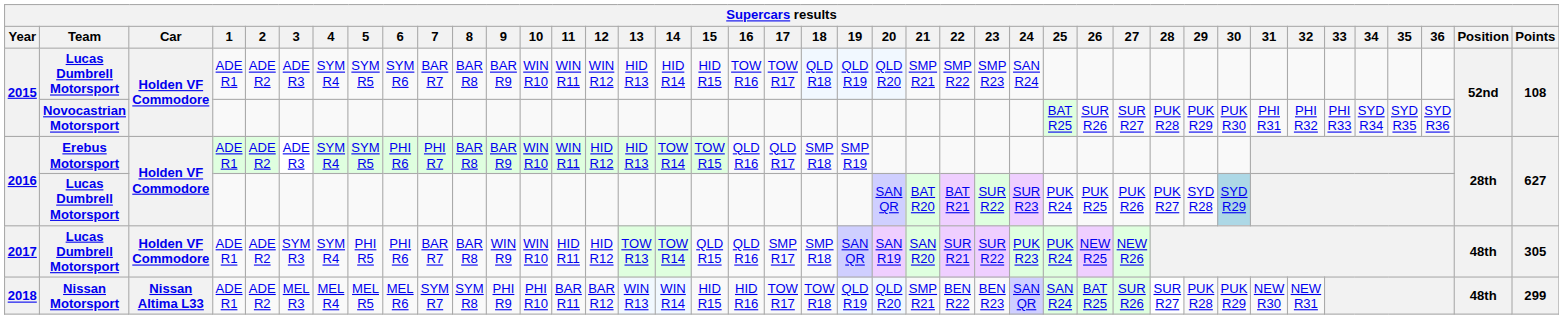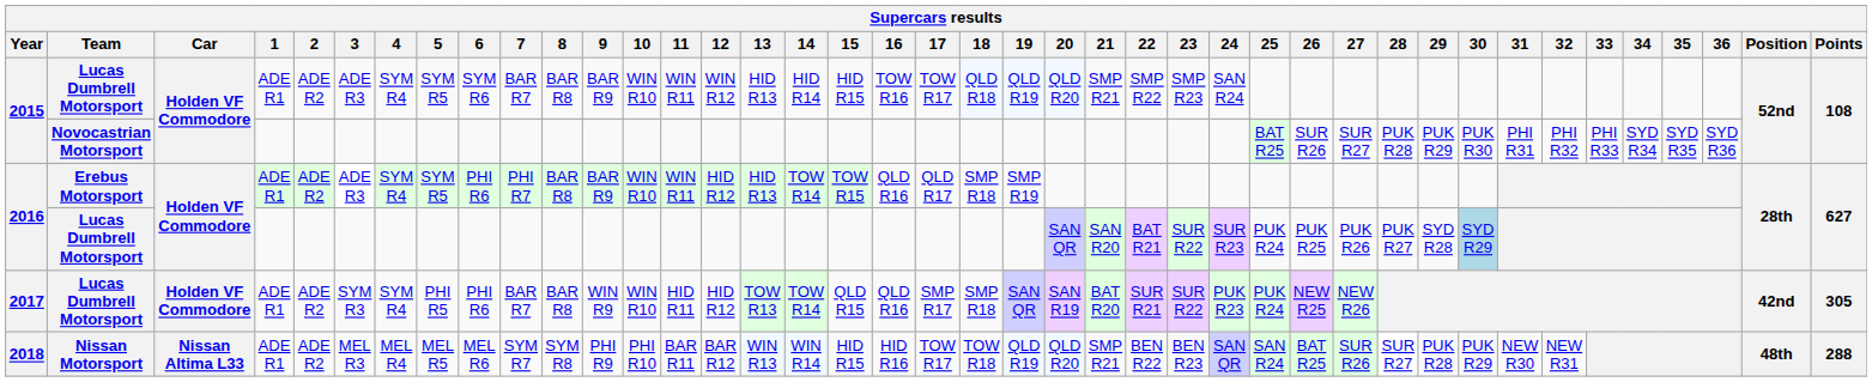 <table class="wikitable" style="text-align:center; font-size:75%">
 <tr>
 <th colspan=45><a href='#'>Supercars</a> results</th>
 </tr>
 <tr>
 <th>Year</th>
 <th>Team</th>
 <th>Car</th>
 <th>1</th>
 <th>2</th>
 <th>3</th>
 <th>4</th>
 <th>5</th>
 <th>6</th>
 <th>7</th>
 <th>8</th>
 <th>9</th>
 <th>10</th>
 <th>11</th>
 <th>12</th>
 <th>13</th>
 <th>14</th>
 <th>15</th>
 <th>16</th>
 <th>17</th>
 <th>18</th>
 <th>19</th>
 <th>20</th>
 <th>21</th>
 <th>22</th>
 <th>23</th>
 <th>24</th>
 <th>25</th>
 <th>26</th>
 <th>27</th>
 <th>28</th>
 <th>29</th>
 <th>30</th>
 <th>31</th>
 <th>32</th>
 <th>33</th>
 <th>34</th>
 <th>35</th>
 <th>36</th>
 <th>Position</th>
 <th>Points</th>
 </tr>
 <tr>
 <th rowspan=2><a href='#'>2015</a></th>
 <th><a href='#'>Lucas Dumbrell Motorsport</a></th>
 <th rowspan=2><a href='#'>Holden VF Commodore</a></th>
 <td><a href='#'>ADE<br>R1</a></td>
 <td><a href='#'>ADE<br>R2</a></td>
 <td><a href='#'>ADE<br>R3</a></td>
 <td><a href='#'>SYM<br>R4</a></td>
 <td><a href='#'>SYM<br>R5</a></td>
 <td><a href='#'>SYM<br>R6</a></td>
 <td><a href='#'>BAR<br>R7</a></td>
 <td><a href='#'>BAR<br>R8</a></td>
 <td><a href='#'>BAR<br>R9</a></td>
 <td><a href='#'>WIN<br>R10</a></td>
 <td><a href='#'>WIN<br>R11</a></td>
 <td><a href='#'>WIN<br>R12</a></td>
 <td><a href='#'>HID<br>R13</a></td>
 <td><a href='#'>HID<br>R14</a></td>
 <td><a href='#'>HID<br>R15</a></td>
 <td><a href='#'>TOW<br>R16</a></td>
 <td><a href='#'>TOW<br>R17</a></td>
 <td style="background:#F1F8FF;"><a href='#'>QLD<br>R18</a><br></td>
 <td style="background:#F1F8FF;"><a href='#'>QLD<br>R19</a><br></td>
 <td style="background:#F1F8FF;"><a href='#'>QLD<br>R20</a><br></td>
 <td><a href='#'>SMP<br>R21</a></td>
 <td><a href='#'>SMP<br>R22</a></td>
 <td><a href='#'>SMP<br>R23</a></td>
 <td><a href='#'>SAN<br>R24</a></td>
 <td></td>
 <td></td>
 <td></td>
 <td></td>
 <td></td>
 <td></td>
 <td></td>
 <td></td>
 <td></td>
 <td></td>
 <td></td>
 <td></td>
 <th rowspan=2>52nd</th>
 <th rowspan=2>108</th>
 </tr>
 <tr>
 <th><a href='#'>Novocastrian Motorsport</a></th>
 <td></td>
 <td></td>
 <td></td>
 <td></td>
 <td></td>
 <td></td>
 <td></td>
 <td></td>
 <td></td>
 <td></td>
 <td></td>
 <td></td>
 <td></td>
 <td></td>
 <td></td>
 <td></td>
 <td></td>
 <td></td>
 <td></td>
 <td></td>
 <td></td>
 <td></td>
 <td></td>
 <td></td>
 <td style="background:#DFFFDF;"><a href='#'>BAT<br>R25</a><br></td>
 <td><a href='#'>SUR<br>R26</a></td>
 <td><a href='#'>SUR<br>R27</a></td>
 <td><a href='#'>PUK<br>R28</a></td>
 <td><a href='#'>PUK<br>R29</a></td>
 <td><a href='#'>PUK<br>R30</a></td>
 <td><a href='#'>PHI<br>R31</a></td>
 <td><a href='#'>PHI<br>R32</a></td>
 <td><a href='#'>PHI<br>R33</a></td>
 <td><a href='#'>SYD<br>R34</a></td>
 <td><a href='#'>SYD<br>R35</a></td>
 <td><a href='#'>SYD<br>R36</a></td>
 </tr>
 <tr>
 <th rowspan=2><a href='#'>2016</a></th>
 <th><a href='#'>Erebus Motorsport</a></th>
 <th rowspan=2><a href='#'>Holden VF Commodore</a></th>
 <td style="background:#DFFFDF;"><a href='#'>ADE<br>R1</a><br></td>
 <td style="background:#DFFFDF;"><a href='#'>ADE<br>R2</a><br></td>
 <td style="background:#FFFFFF;"><a href='#'>ADE<br>R3</a><br></td>
 <td style="background:#DFFFDF;"><a href='#'>SYM<br>R4</a><br></td>
 <td style="background:#DFFFDF;"><a href='#'>SYM<br>R5</a><br></td>
 <td style="background:#DFFFDF;"><a href='#'>PHI<br>R6</a><br></td>
 <td style="background:#DFFFDF;"><a href='#'>PHI<br>R7</a><br></td>
 <td style="background:#DFFFDF;"><a href='#'>BAR<br>R8</a><br></td>
 <td style="background:#DFFFDF;"><a href='#'>BAR<br>R9</a><br></td>
 <td style="background:#DFFFDF;"><a href='#'>WIN<br>R10</a><br></td>
 <td style="background:#DFFFDF;"><a href='#'>WIN<br>R11</a><br></td>
 <td style="background:#DFFFDF;"><a href='#'>HID<br>R12</a><br></td>
 <td style="background:#DFFFDF;"><a href='#'>HID<br>R13</a><br></td>
 <td style="background:#DFFFDF;"><a href='#'>TOW<br>R14</a><br></td>
 <td style="background:#DFFFDF;"><a href='#'>TOW<br>R15</a><br></td>
 <td><a href='#'>QLD<br>R16</a></td>
 <td><a href='#'>QLD<br>R17</a></td>
 <td><a href='#'>SMP<br>R18</a></td>
 <td><a href='#'>SMP<br>R19</a></td>
 <td></td>
 <td></td>
 <td></td>
 <td></td>
 <td></td>
 <td></td>
 <td></td>
 <td></td>
 <td></td>
 <td></td>
 <td></td>
 <th colspan=6></th>
 <th rowspan=2>28th</th>
 <th rowspan=2>627</th>
 </tr>
 <tr>
 <th><a href='#'>Lucas Dumbrell Motorsport</a></th>
 <td></td>
 <td></td>
 <td></td>
 <td></td>
 <td></td>
 <td></td>
 <td></td>
 <td></td>
 <td></td>
 <td></td>
 <td></td>
 <td></td>
 <td></td>
 <td></td>
 <td></td>
 <td></td>
 <td></td>
 <td></td>
 <td></td>
 <td style="background:#cfcfff;"><a href='#'>SAN<br>QR</a><br></td>
-<td style="background:#DFFFDF;"><a href='#'>BAT<br>R20</a><br></td>
+<td style="background:#DFFFDF;"><a href='#'>SAN<br>R20</a><br></td>
 <td style="background:#EFCFFF;"><a href='#'>BAT<br>R21</a><br></td>
 <td style="background:#DFFFDF;"><a href='#'>SUR<br>R22</a><br></td>
 <td style="background:#EFCFFF;"><a href='#'>SUR<br>R23</a><br></td>
 <td><a href='#'>PUK<br>R24</a></td>
 <td><a href='#'>PUK<br>R25</a></td>
 <td><a href='#'>PUK<br>R26</a></td>
 <td><a href='#'>PUK<br>R27</a></td>
 <td><a href='#'>SYD<br>R28</a></td>
 <td style="background: lightblue;"><a href='#'>SYD<br>R29</a></td>
 <th colspan=6></th>
 </tr>
 <tr>
 <th><a href='#'>2017</a></th>
 <th><a href='#'>Lucas Dumbrell Motorsport</a></th>
 <th><a href='#'>Holden VF Commodore</a></th>
 <td><a href='#'>ADE<br>R1</a></td>
 <td><a href='#'>ADE<br>R2</a></td>
 <td><a href='#'>SYM<br>R3</a></td>
 <td><a href='#'>SYM<br>R4</a></td>
 <td><a href='#'>PHI<br>R5</a></td>
 <td><a href='#'>PHI<br>R6</a></td>
 <td><a href='#'>BAR<br>R7</a></td>
 <td><a href='#'>BAR<br>R8</a></td>
 <td><a href='#'>WIN<br>R9</a></td>
 <td><a href='#'>WIN<br>R10</a></td>
 <td><a href='#'>HID<br>R11</a></td>
 <td><a href='#'>HID<br>R12</a></td>
 <td style="background:#DFFFDF;"><a href='#'>TOW<br>R13</a><br></td>
 <td style="background:#DFFFDF;"><a href='#'>TOW<br>R14</a><br></td>
 <td><a href='#'>QLD<br>R15</a></td>
 <td><a href='#'>QLD<br>R16</a></td>
 <td><a href='#'>SMP<br>R17</a></td>
 <td><a href='#'>SMP<br>R18</a></td>
 <td style="background:#CFCFFF;"><a href='#'>SAN<br>QR</a><br></td>
 <td style="background:#EFCFFF;"><a href='#'>SAN<br>R19</a><br></td>
-<td style="background:#DFFFDF;"><a href='#'>SAN<br>R20</a><br></td>
+<td style="background:#DFFFDF;"><a href='#'>BAT<br>R20</a><br></td>
 <td style="background:#EFCFFF;"><a href='#'>SUR<br>R21</a><br></td>
 <td style="background:#EFCFFF;"><a href='#'>SUR<br>R22</a><br></td>
 <td style="background:#DFFFDF;"><a href='#'>PUK<br>R23</a><br></td>
 <td style="background:#DFFFDF;"><a href='#'>PUK<br>R24</a><br></td>
 <td style="background:#EFCFFF;"><a href='#'>NEW<br>R25</a><br></td>
 <td style="background:#DFFFDF;"><a href='#'>NEW<br>R26</a><br></td>
 <th colspan=9></th>
-<th>48th</th>
+<th>42nd</th>
 <th>305</th>
 </tr>
 <tr>
 <th><a href='#'>2018</a></th>
 <th><a href='#'>Nissan Motorsport</a></th>
 <th><a href='#'>Nissan Altima L33</a></th>
 <td><a href='#'>ADE<br>R1</a></td>
 <td><a href='#'>ADE<br>R2</a></td>
 <td><a href='#'>MEL<br>R3</a></td>
 <td><a href='#'>MEL<br>R4</a></td>
 <td><a href='#'>MEL<br>R5</a></td>
 <td><a href='#'>MEL<br>R6</a></td>
 <td><a href='#'>SYM<br>R7</a></td>
 <td><a href='#'>SYM<br>R8</a></td>
 <td><a href='#'>PHI<br>R9</a></td>
 <td><a href='#'>PHI<br>R10</a></td>
 <td><a href='#'>BAR<br>R11</a></td>
 <td><a href='#'>BAR<br>R12</a></td>
 <td style="background:#F1F8FF;"><a href='#'>WIN<br>R13</a><br></td>
 <td style="background:#F1F8FF;"><a href='#'>WIN<br>R14</a><br></td>
 <td><a href='#'>HID<br>R15</a></td>
 <td><a href='#'>HID<br>R16</a></td>
 <td><a href='#'>TOW<br>R17</a></td>
 <td><a href='#'>TOW<br>R18</a></td>
 <td style="background:#F1F8FF;"><a href='#'>QLD<br>R19</a><br></td>
 <td style="background:#F1F8FF;"><a href='#'>QLD<br>R20</a><br></td>
 <td><a href='#'>SMP<br>R21</a></td>
 <td><a href='#'>BEN<br>R22</a></td>
 <td><a href='#'>BEN<br>R23</a></td>
 <td style="background:#CFCFFF;"><a href='#'>SAN<br>QR</a><br></td>
 <td style="background:#DFFFDF;"><a href='#'>SAN<br>R24</a><br></td>
 <td style="background:#DFFFDF;"><a href='#'>BAT<br>R25</a><br></td>
 <td style="background:#DFFFDF;"><a href='#'>SUR<br>R26</a><br></td>
 <td style="background:#FFFFFF;"><a href='#'>SUR<br>R27</a><br></td>
 <td><a href='#'>PUK<br>R28</a></td>
 <td><a href='#'>PUK<br>R29</a></td>
 <td><a href='#'>NEW<br>R30</a></td>
 <td><a href='#'>NEW<br>R31</a></td>
 <th colspan=4></th>
 <th>48th</th>
-<th>299</th>
+<th>288</th>
 </tr>
 </table>
